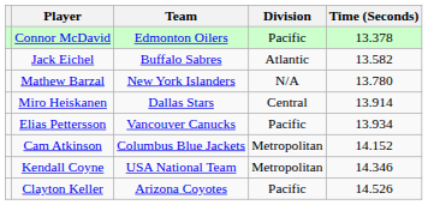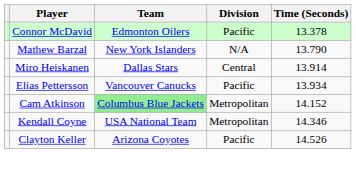 <table class="wikitable" style="text-align:center">
 <tr>
 <th></th>
 <th>Player</th>
 <th>Team</th>
 <th>Division</th>
 <th>Time (Seconds)</th>
 </tr>
 <tr>
 <td bgcolor="ccffcc"></td>
 <td bgcolor="ccffcc"><a href='#'>Connor McDavid</a></td>
 <td bgcolor="ccffcc"><a href='#'>Edmonton Oilers</a></td>
 <td bgcolor="ccffcc">Pacific</td>
 <td bgcolor="ccffcc">13.378</td>
 </tr>
 <tr>
 <td></td>
-<td><a href='#'>Jack Eichel</a></td>
-<td><a href='#'>Buffalo Sabres</a></td>
-<td>Atlantic</td>
-<td>13.582</td>
-</tr>
-<tr>
-<td></td>
 <td><a href='#'>Mathew Barzal</a></td>
 <td><a href='#'>New York Islanders</a></td>
 <td>N/A</td>
-<td>13.780</td>
+<td>13.790</td>
 </tr>
 <tr>
 <td></td>
 <td><a href='#'>Miro Heiskanen</a></td>
 <td><a href='#'>Dallas Stars</a></td>
 <td>Central</td>
 <td>13.914</td>
 </tr>
 <tr>
 <td></td>
 <td><a href='#'>Elias Pettersson</a></td>
 <td><a href='#'>Vancouver Canucks</a></td>
 <td>Pacific</td>
 <td>13.934</td>
 </tr>
 <tr>
 <td></td>
 <td><a href='#'>Cam Atkinson</a></td>
-<td><a href='#'>Columbus Blue Jackets</a></td>
+<td style="background: lightgreen;"><a href='#'>Columbus Blue Jackets</a></td>
 <td>Metropolitan</td>
 <td>14.152</td>
 </tr>
 <tr>
 <td></td>
 <td><a href='#'>Kendall Coyne</a></td>
 <td><a href='#'>USA National Team</a></td>
 <td>Metropolitan</td>
 <td>14.346</td>
 </tr>
 <tr>
 <td></td>
 <td><a href='#'>Clayton Keller</a></td>
 <td><a href='#'>Arizona Coyotes</a></td>
 <td>Pacific</td>
 <td>14.526</td>
 </tr>
 </table>
